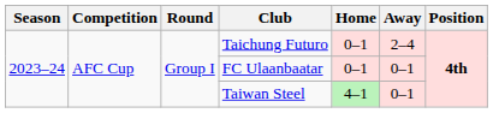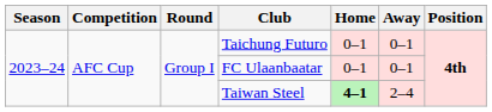 <table class="wikitable">
 <tr>
 <th>Season</th>
 <th>Competition</th>
 <th>Round</th>
 <th>Club</th>
 <th>Home</th>
 <th>Away</th>
 <th>Position</th>
 </tr>
 <tr>
 <td rowspan=3><a href='#'>2023–24</a></td>
 <td rowspan=3><a href='#'>AFC Cup</a></td>
 <td rowspan=3><a href='#'>Group I</a></td>
 <td> <a href='#'>Taichung Futuro</a></td>
 <td style="text-align:center; background:#fdd;">0–1</td>
-<td style="text-align:center; background:#fdd;">2–4</td>
+<td style="text-align:center; background:#fdd;">0–1</td>
 <td rowspan="3" style="text-align:center; background:#fdd;"><strong>4th</strong></td>
 </tr>
 <tr>
 <td> <a href='#'>FC Ulaanbaatar</a></td>
 <td style="text-align:center; background:#fdd;">0–1</td>
 <td style="text-align:center; background:#fdd;">0–1</td>
 </tr>
 <tr>
 <td> <a href='#'>Taiwan Steel</a></td>
-<td style="text-align:center; background:#BBF3BB;">4–1</td>
-<td style="text-align:center; background:#fdd;">0–1</td>
+<td style="text-align:center; background:#BBF3BB;"><strong>4–1</strong></td>
+<td style="text-align:center; background:#fdd;">2–4</td>
 </tr>
 </table>
